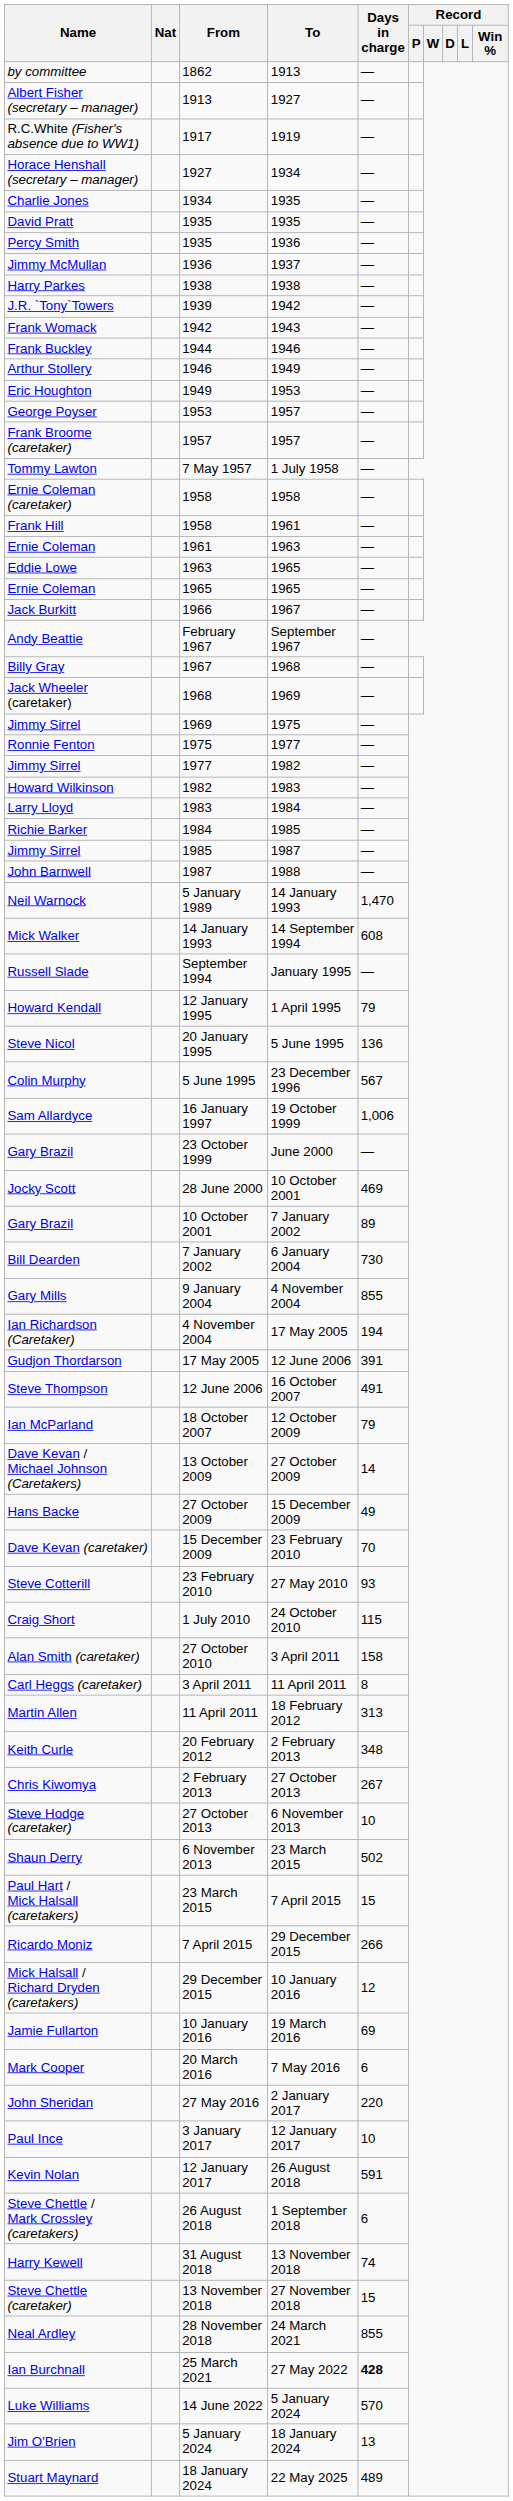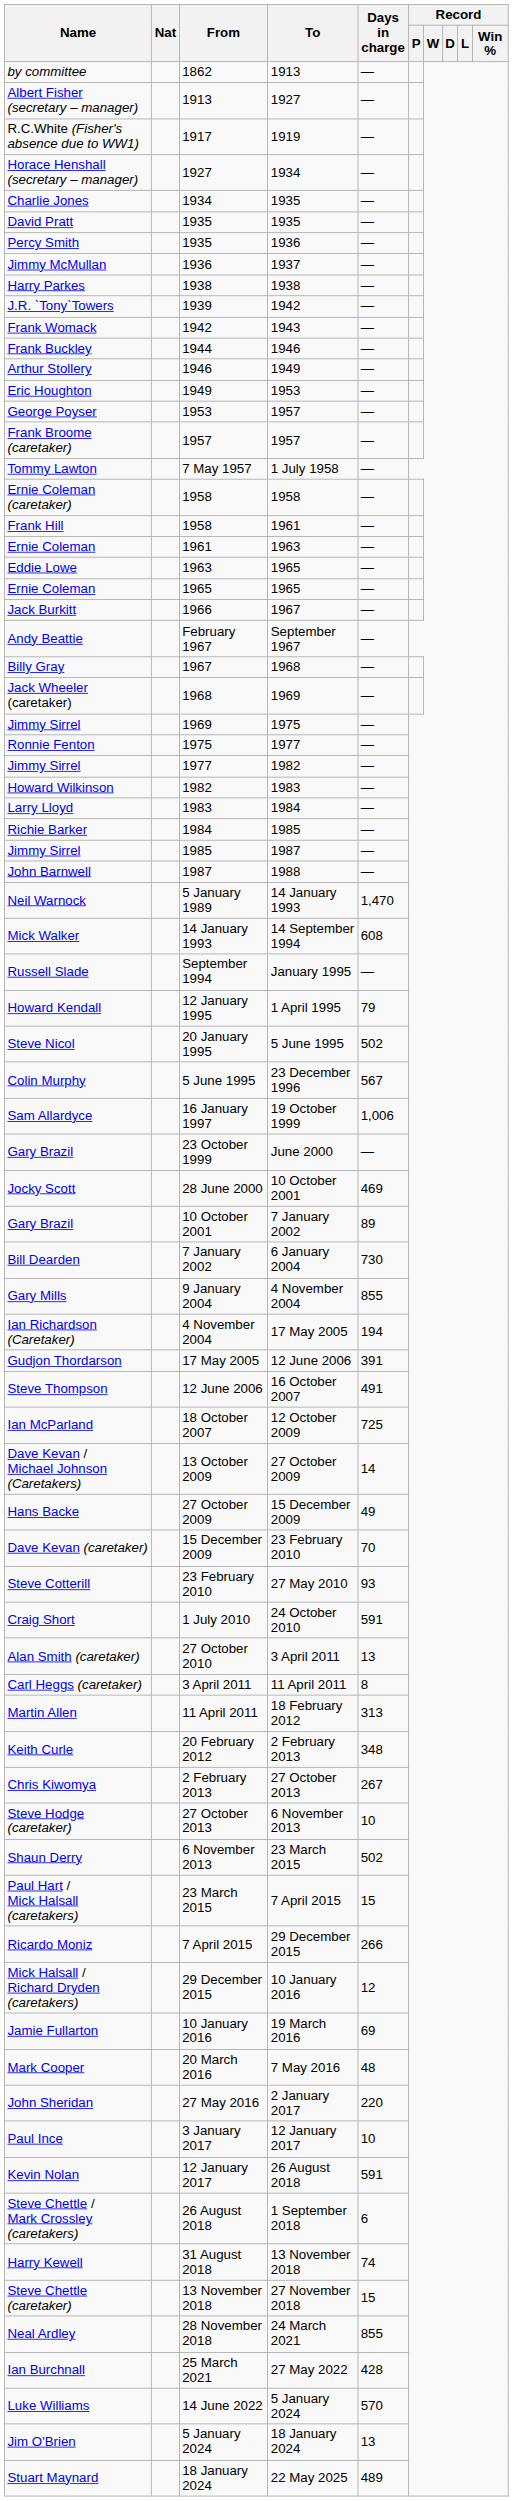 <table class="wikitable sortable" style="text-align: center">
 <tr>
 <th rowspan=2>Name</th>
 <th rowspan=2>Nat</th>
 <th rowspan=2>From</th>
 <th rowspan=2>To</th>
 <th rowspan=2>Days in<br>charge</th>
 <th colspan=5>Record</th>
 </tr>
 <tr>
 <th>P</th>
 <th>W</th>
 <th>D</th>
 <th>L</th>
 <th>Win %</th>
 </tr>
 <tr>
 <td align=left><em>by committee</em></td>
 <td></td>
 <td align=left>1862</td>
 <td align=left>1913</td>
 <td align=left>—</td>
 <td></td>
 </tr>
 <tr>
 <td align=left><a href='#'>Albert Fisher</a> <em>(secretary – manager)</em></td>
 <td></td>
 <td align=left>1913</td>
 <td align=left>1927</td>
 <td align=left>—<br></td>
 <td></td>
 </tr>
 <tr>
 <td align=left>R.C.White <em>(Fisher's absence due to WW1)</em></td>
 <td></td>
 <td align=left>1917</td>
 <td align=left>1919</td>
 <td align=left>—</td>
 <td></td>
 </tr>
 <tr>
 <td align=left><a href='#'>Horace Henshall</a> <em>(secretary – manager)</em></td>
 <td></td>
 <td align=left>1927</td>
 <td align=left>1934</td>
 <td align=left>—<br></td>
 <td></td>
 </tr>
 <tr>
 <td align=left><a href='#'>Charlie Jones</a></td>
 <td></td>
 <td align=left>1934</td>
 <td align=left>1935</td>
 <td align=left>—<br></td>
 <td></td>
 </tr>
 <tr>
 <td align=left><a href='#'>David Pratt</a></td>
 <td></td>
 <td align=left>1935</td>
 <td align=left>1935</td>
 <td align=left>—<br></td>
 <td></td>
 </tr>
 <tr>
 <td align=left><a href='#'>Percy Smith</a></td>
 <td></td>
 <td align=left>1935</td>
 <td align=left>1936</td>
 <td align=left>—<br></td>
 <td></td>
 </tr>
 <tr>
 <td align=left><a href='#'>Jimmy McMullan</a></td>
 <td></td>
 <td align=left>1936</td>
 <td align=left>1937</td>
 <td align=left>—<br></td>
 <td></td>
 </tr>
 <tr>
 <td align=left><a href='#'>Harry Parkes</a></td>
 <td></td>
 <td align=left>1938</td>
 <td align=left>1938</td>
 <td align=left>—<br></td>
 <td></td>
 </tr>
 <tr>
 <td align=left><a href='#'>J.R. `Tony`Towers</a></td>
 <td></td>
 <td align=left>1939</td>
 <td align=left>1942</td>
 <td align=left>—<br></td>
 <td></td>
 </tr>
 <tr>
 <td align=left><a href='#'>Frank Womack</a></td>
 <td></td>
 <td align=left>1942</td>
 <td align=left>1943</td>
 <td align=left>—<br></td>
 <td></td>
 </tr>
 <tr>
 <td align=left><a href='#'>Frank Buckley</a></td>
 <td></td>
 <td align=left>1944</td>
 <td align=left>1946</td>
 <td align=left>—<br></td>
 <td></td>
 </tr>
 <tr>
 <td align=left><a href='#'>Arthur Stollery</a></td>
 <td></td>
 <td align=left>1946</td>
 <td align=left>1949</td>
 <td align=left>—<br></td>
 <td></td>
 </tr>
 <tr>
 <td align=left><a href='#'>Eric Houghton</a></td>
 <td></td>
 <td align=left>1949</td>
 <td align=left>1953</td>
 <td align=left>—<br></td>
 <td></td>
 </tr>
 <tr>
 <td align=left><a href='#'>George Poyser</a></td>
 <td></td>
 <td align=left>1953</td>
 <td align=left>1957</td>
 <td align=left>—<br></td>
 <td></td>
 </tr>
 <tr>
 <td align=left><a href='#'>Frank Broome</a> <em>(caretaker)</em></td>
 <td></td>
 <td align=left>1957</td>
 <td align=left>1957</td>
 <td align=left>—</td>
 <td></td>
 </tr>
 <tr>
 <td align=left><a href='#'>Tommy Lawton</a></td>
 <td></td>
 <td align=left>7 May 1957</td>
 <td align=left>1 July 1958</td>
 <td align=left>—<br></td>
 </tr>
 <tr>
 <td align=left><a href='#'>Ernie Coleman</a> <em>(caretaker)</em></td>
 <td></td>
 <td align=left>1958</td>
 <td align=left>1958</td>
 <td align=left>—</td>
 <td></td>
 </tr>
 <tr>
 <td align=left><a href='#'>Frank Hill</a></td>
 <td></td>
 <td align=left>1958</td>
 <td align=left>1961</td>
 <td align=left>—</td>
 <td></td>
 </tr>
 <tr>
 <td align=left><a href='#'>Ernie Coleman</a></td>
 <td></td>
 <td align=left>1961</td>
 <td align=left>1963</td>
 <td align=left>—</td>
 <td></td>
 </tr>
 <tr>
 <td align=left><a href='#'>Eddie Lowe</a></td>
 <td></td>
 <td align=left>1963</td>
 <td align=left>1965</td>
 <td align=left>—</td>
 <td></td>
 </tr>
 <tr>
 <td align=left><a href='#'>Ernie Coleman</a></td>
 <td></td>
 <td align=left>1965</td>
 <td align=left>1965</td>
 <td align=left>—</td>
 <td></td>
 </tr>
 <tr>
 <td align=left><a href='#'>Jack Burkitt</a></td>
 <td></td>
 <td align=left>1966</td>
 <td align=left>1967</td>
 <td align=left>—<br></td>
 <td></td>
 </tr>
 <tr>
 <td align=left><a href='#'>Andy Beattie</a></td>
 <td></td>
 <td align=left>February 1967</td>
 <td align=left>September 1967</td>
 <td align=left>—<br></td>
 </tr>
 <tr>
 <td align=left><a href='#'>Billy Gray</a></td>
 <td></td>
 <td align=left>1967</td>
 <td align=left>1968</td>
 <td align=left>—<br></td>
 <td></td>
 </tr>
 <tr>
 <td align=left><a href='#'>Jack Wheeler</a> (caretaker)</td>
 <td></td>
 <td align=left>1968</td>
 <td align=left>1969</td>
 <td align=left>—</td>
 <td></td>
 </tr>
 <tr>
 <td align=left><a href='#'>Jimmy Sirrel</a></td>
 <td></td>
 <td align=left>1969</td>
 <td align=left>1975</td>
 <td align=left>—<br></td>
 </tr>
 <tr>
 <td align=left><a href='#'>Ronnie Fenton</a></td>
 <td></td>
 <td align=left>1975</td>
 <td align=left>1977</td>
 <td align=left>—<br></td>
 </tr>
 <tr>
 <td align=left><a href='#'>Jimmy Sirrel</a></td>
 <td></td>
 <td align=left>1977</td>
 <td align=left>1982</td>
 <td align=left>—<br></td>
 </tr>
 <tr>
 <td align=left><a href='#'>Howard Wilkinson</a></td>
 <td></td>
 <td align=left>1982</td>
 <td align=left>1983</td>
 <td align=left>—<br></td>
 </tr>
 <tr>
 <td align=left><a href='#'>Larry Lloyd</a></td>
 <td></td>
 <td align=left>1983</td>
 <td align=left>1984</td>
 <td align=left>—<br></td>
 </tr>
 <tr>
 <td align=left><a href='#'>Richie Barker</a></td>
 <td></td>
 <td align=left>1984</td>
 <td align=left>1985</td>
 <td align=left>—<br></td>
 </tr>
 <tr>
 <td align=left><a href='#'>Jimmy Sirrel</a></td>
 <td></td>
 <td align=left>1985</td>
 <td align=left>1987</td>
 <td align=left>—<br></td>
 </tr>
 <tr>
 <td align=left><a href='#'>John Barnwell</a></td>
 <td></td>
 <td align=left>1987</td>
 <td align=left>1988</td>
 <td align=left>—<br></td>
 </tr>
 <tr>
 <td align=left><a href='#'>Neil Warnock</a></td>
 <td></td>
 <td align=left>5 January 1989</td>
 <td align=left>14 January 1993</td>
 <td align=left>1,470<br></td>
 </tr>
 <tr>
 <td align=left><a href='#'>Mick Walker</a></td>
 <td></td>
 <td align=left>14 January 1993</td>
 <td align=left>14 September 1994</td>
 <td align=left>608<br></td>
 </tr>
 <tr>
 <td align=left><a href='#'>Russell Slade</a></td>
 <td></td>
 <td align=left>September 1994</td>
 <td align=left>January 1995</td>
 <td align=left>—<br></td>
 </tr>
 <tr>
 <td align=left><a href='#'>Howard Kendall</a></td>
 <td></td>
 <td align=left>12 January 1995</td>
 <td align=left>1 April 1995</td>
 <td align=left>79<br></td>
 </tr>
 <tr>
 <td align=left><a href='#'>Steve Nicol</a></td>
 <td></td>
 <td align=left>20 January 1995</td>
 <td align=left>5 June 1995</td>
-<td align=left>136<br></td>
+<td align=left>502<br></td>
 </tr>
 <tr>
 <td align=left><a href='#'>Colin Murphy</a></td>
 <td></td>
 <td align=left>5 June 1995</td>
 <td align=left>23 December 1996</td>
 <td align=left>567<br></td>
 </tr>
 <tr>
 <td align=left><a href='#'>Sam Allardyce</a></td>
 <td></td>
 <td align=left>16 January 1997</td>
 <td align=left>19 October 1999</td>
 <td align=left>1,006<br></td>
 </tr>
 <tr>
 <td align=left><a href='#'>Gary Brazil</a></td>
 <td></td>
 <td align=left>23 October 1999</td>
 <td align=left>June 2000</td>
 <td align=left>—<br></td>
 </tr>
 <tr>
 <td align=left><a href='#'>Jocky Scott</a></td>
 <td></td>
 <td align=left>28 June 2000</td>
 <td align=left>10 October 2001</td>
 <td align=left>469<br></td>
 </tr>
 <tr>
 <td align=left><a href='#'>Gary Brazil</a></td>
 <td></td>
 <td align=left>10 October 2001</td>
 <td align=left>7 January 2002</td>
 <td align=left>89<br></td>
 </tr>
 <tr>
 <td align=left><a href='#'>Bill Dearden</a></td>
 <td></td>
 <td align=left>7 January 2002</td>
 <td align=left>6 January 2004</td>
 <td align=left>730<br></td>
 </tr>
 <tr>
 <td align=left><a href='#'>Gary Mills</a></td>
 <td></td>
 <td align=left>9 January 2004</td>
 <td align=left>4 November 2004</td>
 <td align=left>855<br></td>
 </tr>
 <tr>
 <td align=left><a href='#'>Ian Richardson</a> <em>(Caretaker)</em></td>
 <td></td>
 <td align=left>4 November 2004</td>
 <td align=left>17 May 2005</td>
 <td align=left>194<br></td>
 </tr>
 <tr>
 <td align=left><a href='#'>Gudjon Thordarson</a></td>
 <td></td>
 <td align=left>17 May 2005</td>
 <td align=left>12 June 2006</td>
 <td align=left>391<br></td>
 </tr>
 <tr>
 <td align=left><a href='#'>Steve Thompson</a></td>
 <td></td>
 <td align=left>12 June 2006</td>
 <td align=left>16 October 2007</td>
 <td align=left>491<br></td>
 </tr>
 <tr>
 <td align=left><a href='#'>Ian McParland</a></td>
 <td></td>
 <td align=left>18 October 2007</td>
 <td align=left>12 October 2009</td>
-<td align=left>79<br></td>
+<td align=left>725<br></td>
 </tr>
 <tr>
 <td align=left><a href='#'>Dave Kevan</a> /<br><a href='#'>Michael Johnson</a> <em>(Caretakers)</em></td>
 <td><br></td>
 <td align=left>13 October 2009</td>
 <td align=left>27 October 2009</td>
 <td align=left>14<br></td>
 </tr>
 <tr>
 <td align=left><a href='#'>Hans Backe</a></td>
 <td></td>
 <td align=left>27 October 2009</td>
 <td align=left>15 December 2009</td>
 <td align=left>49<br></td>
 </tr>
 <tr>
 <td align=left><a href='#'>Dave Kevan</a> <em>(caretaker)</em></td>
 <td></td>
 <td align=left>15 December 2009</td>
 <td align=left>23 February 2010</td>
 <td align=left>70<br></td>
 </tr>
 <tr>
 <td align=left><a href='#'>Steve Cotterill</a></td>
 <td></td>
 <td align=left>23 February 2010</td>
 <td align=left>27 May 2010</td>
 <td align=left>93<br></td>
 </tr>
 <tr>
 <td align=left><a href='#'>Craig Short</a></td>
 <td></td>
 <td align=left>1 July 2010</td>
 <td align=left>24 October 2010</td>
-<td align=left>115<br></td>
+<td align=left>591<br></td>
 </tr>
 <tr>
 <td align=left><a href='#'>Alan Smith</a> <em>(caretaker)</em></td>
 <td></td>
 <td align=left>27 October 2010</td>
 <td align=left>3 April 2011</td>
-<td align=left>158<br></td>
+<td align=left>13<br></td>
 </tr>
 <tr>
 <td align=left><a href='#'>Carl Heggs</a> <em>(caretaker)</em></td>
 <td></td>
 <td align=left>3 April 2011</td>
 <td align=left>11 April 2011</td>
 <td align=left>8<br></td>
 </tr>
 <tr>
 <td align=left><a href='#'>Martin Allen</a></td>
 <td></td>
 <td align=left>11 April 2011</td>
 <td align=left>18 February 2012</td>
 <td align=left>313<br></td>
 </tr>
 <tr>
 <td align=left><a href='#'>Keith Curle</a></td>
 <td></td>
 <td align=left>20 February 2012</td>
 <td align=left>2 February 2013</td>
 <td align=left>348<br></td>
 </tr>
 <tr>
 <td align=left><a href='#'>Chris Kiwomya</a></td>
 <td></td>
 <td align=left>2 February 2013</td>
 <td align=left>27 October 2013</td>
 <td align=left>267<br></td>
 </tr>
 <tr>
 <td align=left><a href='#'>Steve Hodge</a> <em>(caretaker)</em></td>
 <td></td>
 <td align=left>27 October 2013</td>
 <td align=left>6 November 2013</td>
 <td align=left>10<br></td>
 </tr>
 <tr>
 <td align=left><a href='#'>Shaun Derry</a></td>
 <td></td>
 <td align=left>6 November 2013</td>
 <td align=left>23 March 2015</td>
 <td align=left>502<br></td>
 </tr>
 <tr>
 <td align=left><a href='#'>Paul Hart</a> /<br><a href='#'>Mick Halsall</a> <em>(caretakers)</em></td>
 <td><br></td>
 <td align=left>23 March 2015</td>
 <td align=left>7 April 2015</td>
 <td align=left>15<br></td>
 </tr>
 <tr>
 <td align=left><a href='#'>Ricardo Moniz</a></td>
 <td></td>
 <td align=left>7 April 2015</td>
 <td align=left>29 December 2015</td>
 <td align=left>266<br></td>
 </tr>
 <tr>
 <td align=left><a href='#'>Mick Halsall</a> /<br><a href='#'>Richard Dryden</a> <em>(caretakers)</em></td>
 <td><br></td>
 <td align=left>29 December 2015</td>
 <td align=left>10 January 2016</td>
 <td align=left>12<br></td>
 </tr>
 <tr>
 <td align=left><a href='#'>Jamie Fullarton</a></td>
 <td></td>
 <td align=left>10 January 2016</td>
 <td align=left>19 March 2016</td>
 <td align=left>69<br></td>
 </tr>
 <tr>
 <td align=left><a href='#'>Mark Cooper</a></td>
 <td></td>
 <td align=left>20 March 2016</td>
 <td align=left>7 May 2016</td>
-<td align=left>6<br></td>
+<td align=left>48<br></td>
 </tr>
 <tr>
 <td align=left><a href='#'>John Sheridan</a></td>
 <td></td>
 <td align=left>27 May 2016</td>
 <td align=left>2 January 2017</td>
 <td align=left>220<br></td>
 </tr>
 <tr>
 <td align=left><a href='#'>Paul Ince</a></td>
 <td></td>
 <td align=left>3 January 2017</td>
 <td align=left>12 January 2017</td>
 <td align=left>10<br></td>
 </tr>
 <tr>
 <td align=left><a href='#'>Kevin Nolan</a></td>
 <td></td>
 <td align=left>12 January 2017</td>
 <td align=left>26 August 2018</td>
 <td align=left>591<br></td>
 </tr>
 <tr>
 <td align=left><a href='#'>Steve Chettle</a> /<br><a href='#'>Mark Crossley</a> <em>(caretakers)</em></td>
 <td><br></td>
 <td align=left>26 August 2018</td>
 <td align=left>1 September 2018</td>
 <td align=left>6<br></td>
 </tr>
 <tr>
 <td align=left><a href='#'>Harry Kewell</a></td>
 <td></td>
 <td align=left>31 August 2018</td>
 <td align=left>13 November 2018</td>
 <td align=left>74<br></td>
 </tr>
 <tr>
 <td align=left><a href='#'>Steve Chettle</a> <em>(caretaker)</em></td>
 <td></td>
 <td align=left>13 November 2018</td>
 <td align=left>27 November 2018</td>
 <td align=left>15<br></td>
 </tr>
 <tr>
 <td align=left><a href='#'>Neal Ardley</a></td>
 <td></td>
 <td align=left>28 November 2018</td>
 <td align=left>24 March 2021</td>
 <td align=left>855<br></td>
 </tr>
 <tr>
 <td align=left><a href='#'>Ian Burchnall</a></td>
 <td></td>
 <td align=left>25 March 2021</td>
 <td align=left>27 May 2022</td>
-<td align=left><strong>428<br></strong></td>
+<td align=left>428<br></td>
 </tr>
 <tr>
 <td align=left><a href='#'>Luke Williams</a></td>
 <td></td>
 <td align=left>14 June 2022</td>
 <td align=left>5 January 2024</td>
 <td align=left>570<br></td>
 </tr>
 <tr>
 <td align=left><a href='#'>Jim O'Brien</a></td>
 <td></td>
 <td align=left>5 January 2024</td>
 <td align=left>18 January 2024</td>
 <td align=left>13<br></td>
 </tr>
 <tr>
 <td align=left><a href='#'>Stuart Maynard</a></td>
 <td></td>
 <td align=left>18 January 2024</td>
 <td align=left>22 May 2025</td>
 <td align=left>489<br></td>
 </tr>
 </table>
